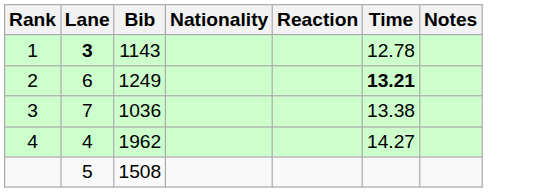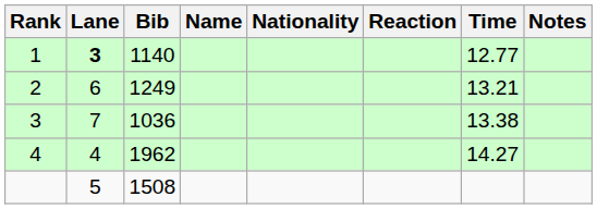 <table class="wikitable sortable" style="text-align:center">
 <tr>
 <th>Rank</th>
 <th>Lane</th>
 <th>Bib</th>
+<th>Name</th>
 <th>Nationality</th>
 <th>Reaction</th>
 <th>Time</th>
 <th>Notes</th>
 </tr>
 <tr bgcolor=ccffcc>
 <td>1</td>
 <td><strong>3</strong></td>
-<td>1143</td>
+<td>1140</td>
+<td align=left></td>
 <td align=left></td>
 <td></td>
-<td>12.78</td>
+<td>12.77</td>
 <td><strong></strong></td>
 </tr>
 <tr bgcolor=ccffcc>
 <td>2</td>
 <td>6</td>
 <td>1249</td>
 <td align=left></td>
+<td align=left></td>
 <td></td>
-<td><strong>13.21</strong></td>
+<td>13.21</td>
 <td><strong></strong></td>
 </tr>
 <tr bgcolor=ccffcc>
 <td>3</td>
 <td>7</td>
 <td>1036</td>
+<td align=left></td>
 <td align=left></td>
 <td></td>
 <td>13.38</td>
 <td><strong></strong></td>
 </tr>
 <tr bgcolor=ccffcc>
 <td>4</td>
 <td>4</td>
 <td>1962</td>
 <td align=left></td>
+<td align=left></td>
 <td></td>
 <td>14.27</td>
 <td><strong></strong></td>
 </tr>
 <tr>
 <td></td>
 <td>5</td>
 <td>1508</td>
 <td align=left></td>
+<td align=left></td>
 <td></td>
 <td></td>
 <td><strong></strong></td>
 </tr>
 </table>
